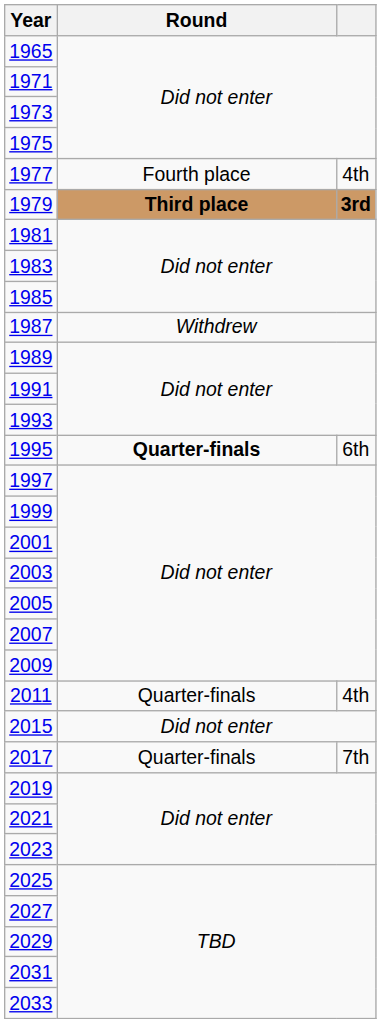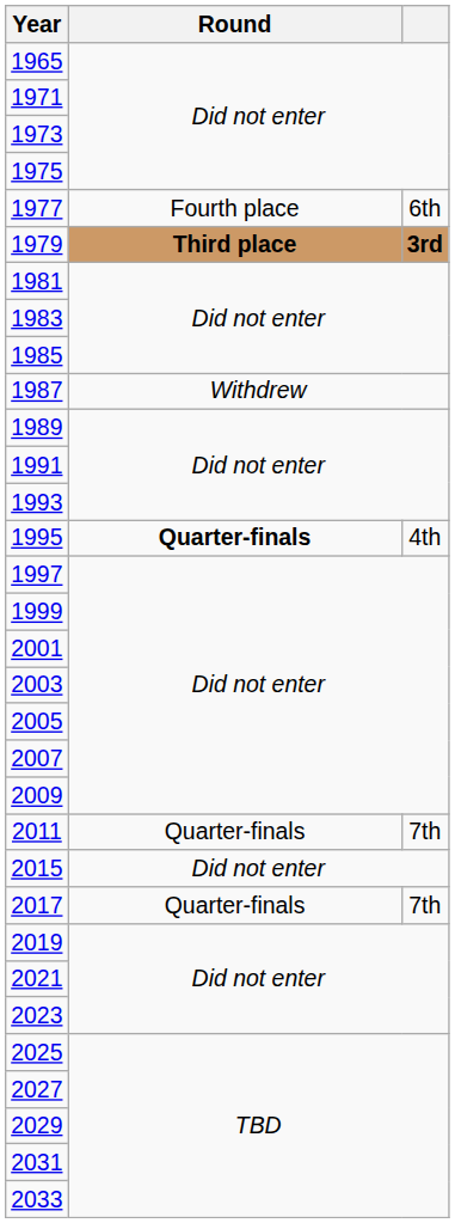 <table class="wikitable" style="text-align: center; font-size:90%">
 <tr>
 <th>Year</th>
 <th style="width:200px">Round</th>
 <th></th>
 </tr>
 <tr>
 <td><a href='#'>1965</a></td>
 <td colspan="2" rowspan="4"><em>Did not enter</em></td>
 </tr>
 <tr>
 <td><a href='#'>1971</a></td>
 </tr>
 <tr>
 <td><a href='#'>1973</a></td>
 </tr>
 <tr>
 <td><a href='#'>1975</a></td>
 </tr>
 <tr>
 <td><a href='#'>1977</a></td>
 <td>Fourth place</td>
-<td>4th</td>
+<td>6th</td>
 </tr>
 <tr>
 <td><a href='#'>1979</a></td>
 <td bgcolor="cc9966"><strong>Third place</strong></td>
 <td bgcolor="cc9966"><strong>3rd</strong></td>
 </tr>
 <tr>
 <td><a href='#'>1981</a></td>
 <td colspan="2" rowspan="3"><em>Did not enter</em></td>
 </tr>
 <tr>
 <td><a href='#'>1983</a></td>
 </tr>
 <tr>
 <td><a href='#'>1985</a></td>
 </tr>
 <tr>
 <td><a href='#'>1987</a></td>
 <td colspan="2"><em>Withdrew</em></td>
 </tr>
 <tr>
 <td><a href='#'>1989</a></td>
 <td colspan="2" rowspan="3"><em>Did not enter</em></td>
 </tr>
 <tr>
 <td><a href='#'>1991</a></td>
 </tr>
 <tr>
 <td><a href='#'>1993</a></td>
 </tr>
 <tr>
 <td><a href='#'>1995</a></td>
 <td><strong>Quarter-finals</strong></td>
-<td>6th</td>
+<td>4th</td>
 </tr>
 <tr>
 <td><a href='#'>1997</a></td>
 <td colspan="2" rowspan="7"><em>Did not enter</em></td>
 </tr>
 <tr>
 <td><a href='#'>1999</a></td>
 </tr>
 <tr>
 <td><a href='#'>2001</a></td>
 </tr>
 <tr>
 <td><a href='#'>2003</a></td>
 </tr>
 <tr>
 <td><a href='#'>2005</a></td>
 </tr>
 <tr>
 <td><a href='#'>2007</a></td>
 </tr>
 <tr>
 <td><a href='#'>2009</a></td>
 </tr>
 <tr>
 <td><a href='#'>2011</a></td>
 <td>Quarter-finals</td>
-<td>4th</td>
+<td>7th</td>
 </tr>
 <tr>
 <td><a href='#'>2015</a></td>
 <td colspan="2"><em>Did not enter</em></td>
 </tr>
 <tr>
 <td><a href='#'>2017</a></td>
 <td>Quarter-finals</td>
 <td>7th</td>
 </tr>
 <tr>
 <td><a href='#'>2019</a></td>
 <td colspan="2" rowspan="3"><em>Did not enter</em></td>
 </tr>
 <tr>
 <td><a href='#'>2021</a></td>
 </tr>
 <tr>
 <td><a href='#'>2023</a></td>
 </tr>
 <tr>
 <td><a href='#'>2025</a></td>
 <td colspan="2" rowspan="5"><em>TBD</em></td>
 </tr>
 <tr>
 <td><a href='#'>2027</a></td>
 </tr>
 <tr>
 <td><a href='#'>2029</a></td>
 </tr>
 <tr>
 <td><a href='#'>2031</a></td>
 </tr>
 <tr>
 <td><a href='#'>2033</a></td>
 </tr>
 </table>
